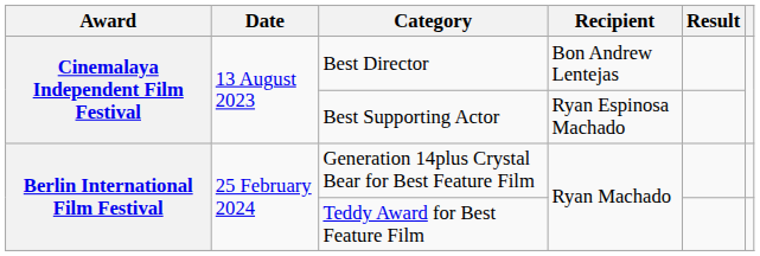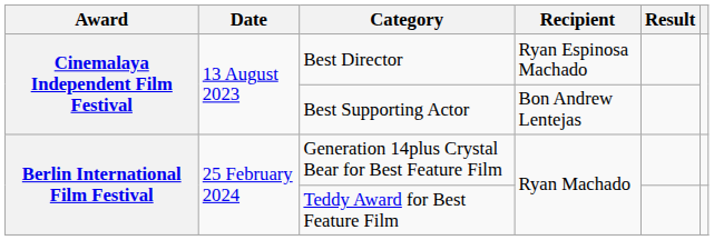 <table class="wikitable sortable plainrowheaders">
 <tr>
 <th>Award</th>
 <th>Date</th>
 <th>Category</th>
 <th>Recipient</th>
 <th>Result</th>
 <th></th>
 </tr>
 <tr>
 <th scope="row" rowspan=2><a href='#'>Cinemalaya Independent Film Festival</a></th>
 <td rowspan=2><a href='#'>13 August 2023</a></td>
 <td>Best Director</td>
-<td>Bon Andrew Lentejas</td>
+<td>Ryan Espinosa Machado</td>
 <td></td>
 <td align="center" rowspan="2"></td>
 </tr>
 <tr>
 <td>Best Supporting Actor</td>
-<td>Ryan Espinosa Machado</td>
+<td>Bon Andrew Lentejas</td>
 <td></td>
 </tr>
 <tr>
 <th scope="row" rowspan=2><a href='#'>Berlin International Film Festival</a></th>
 <td rowspan=2><a href='#'>25 February 2024</a></td>
 <td>Generation 14plus Crystal Bear for Best Feature Film</td>
 <td rowspan=2>Ryan Machado</td>
 <td></td>
 <td align="center" rowspan="1"></td>
 </tr>
 <tr>
 <td><a href='#'>Teddy Award</a> for Best Feature Film</td>
 <td></td>
 <td align="center" rowspan="1"></td>
 </tr>
 <tr>
 </tr>
 </table>
